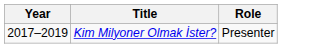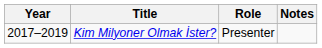 <table class="wikitable sortable">
 <tr>
 <th>Year</th>
 <th>Title</th>
 <th class="unsortable">Role</th>
+<th class="unsortable">Notes</th>
 </tr>
 <tr>
 <td>2017–2019</td>
 <td><em><a href='#'>Kim Milyoner Olmak İster?</a></em></td>
 <td>Presenter</td>
+<td></td>
 </tr>
 </table>
